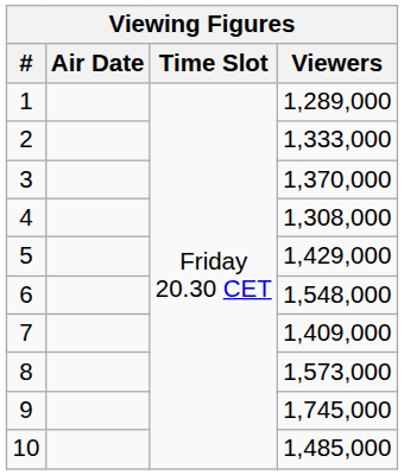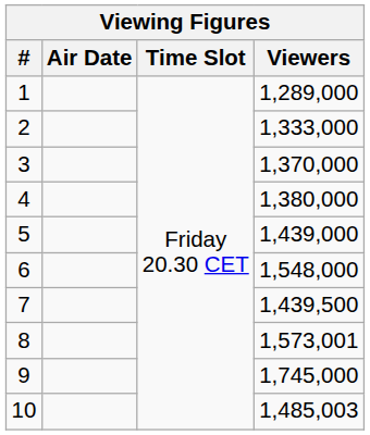 <table class="wikitable" style="margin:auto">
 <tr>
 <th colspan="4">Viewing Figures</th>
 </tr>
 <tr>
 <th>#</th>
 <th>Air Date</th>
 <th>Time Slot</th>
 <th>Viewers</th>
 </tr>
 <tr>
 <td style="text-align: center">1</td>
 <td style="text-align: center"></td>
 <td rowspan="10" style="text-align: center">Friday<br>20.30 <a href='#'>CET</a></td>
 <td style="text-align: center">1,289,000</td>
 </tr>
 <tr>
 <td style="text-align: center">2</td>
 <td style="text-align: center"></td>
 <td style="text-align: center">1,333,000</td>
 </tr>
 <tr>
 <td style="text-align: center">3</td>
 <td style="text-align: center"></td>
 <td style="text-align: center">1,370,000</td>
 </tr>
 <tr>
 <td style="text-align: center">4</td>
 <td style="text-align: center"></td>
-<td style="text-align: center">1,308,000</td>
+<td style="text-align: center">1,380,000</td>
 </tr>
 <tr>
 <td style="text-align: center">5</td>
 <td style="text-align: center"></td>
-<td style="text-align: center">1,429,000</td>
+<td style="text-align: center">1,439,000</td>
 </tr>
 <tr>
 <td style="text-align: center">6</td>
 <td style="text-align: center"></td>
 <td style="text-align: center">1,548,000</td>
 </tr>
 <tr>
 <td style="text-align: center">7</td>
 <td style="text-align: center"></td>
-<td style="text-align: center">1,409,000</td>
+<td style="text-align: center">1,439,500</td>
 </tr>
 <tr>
 <td style="text-align: center">8</td>
 <td style="text-align: center"></td>
-<td style="text-align: center">1,573,000</td>
+<td style="text-align: center">1,573,001</td>
 </tr>
 <tr>
 <td style="text-align: center">9</td>
 <td style="text-align: center"></td>
 <td style="text-align: center">1,745,000</td>
 </tr>
 <tr>
 <td style="text-align: center">10</td>
 <td style="text-align: center"></td>
-<td style="text-align: center">1,485,000</td>
+<td style="text-align: center">1,485,003</td>
 </tr>
 </table>
